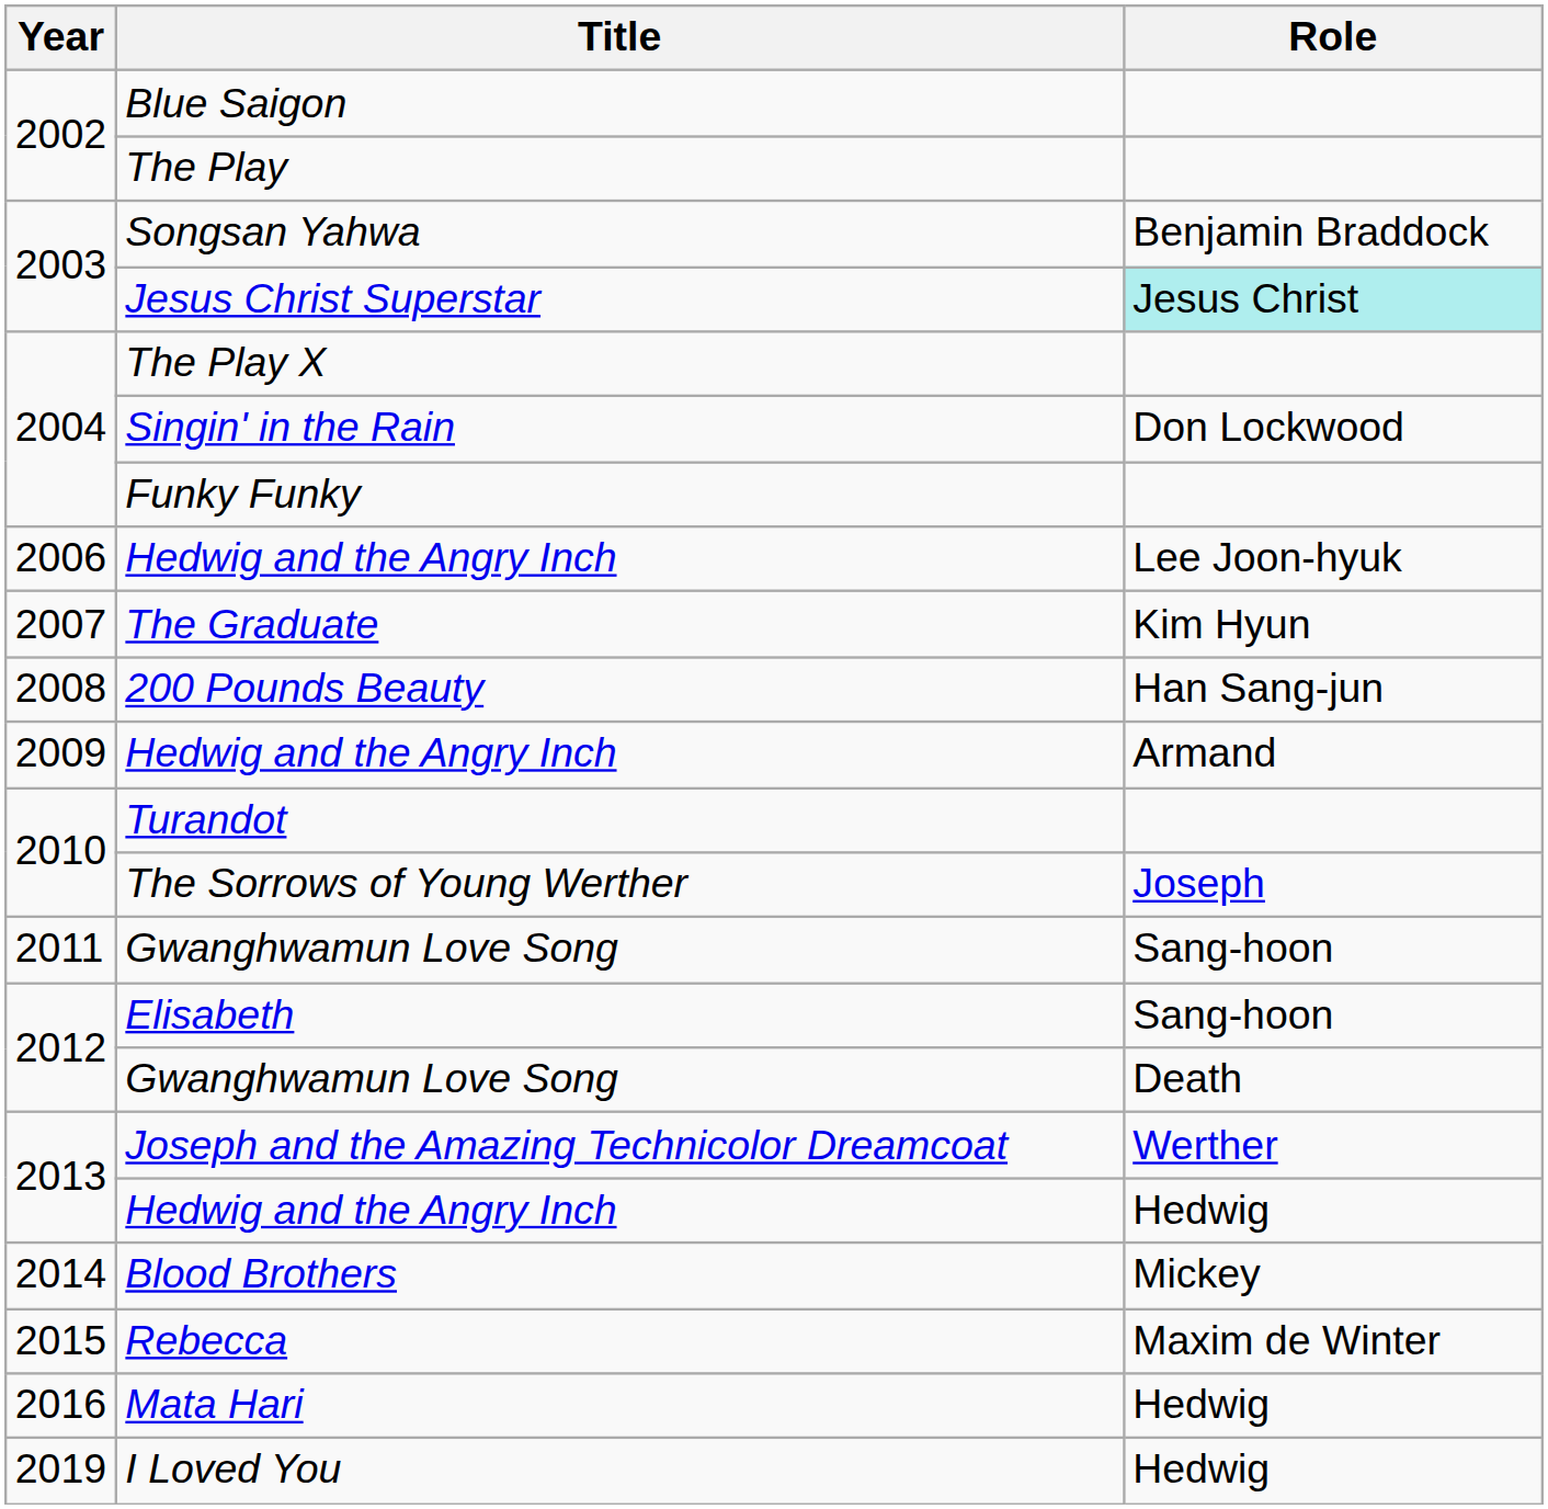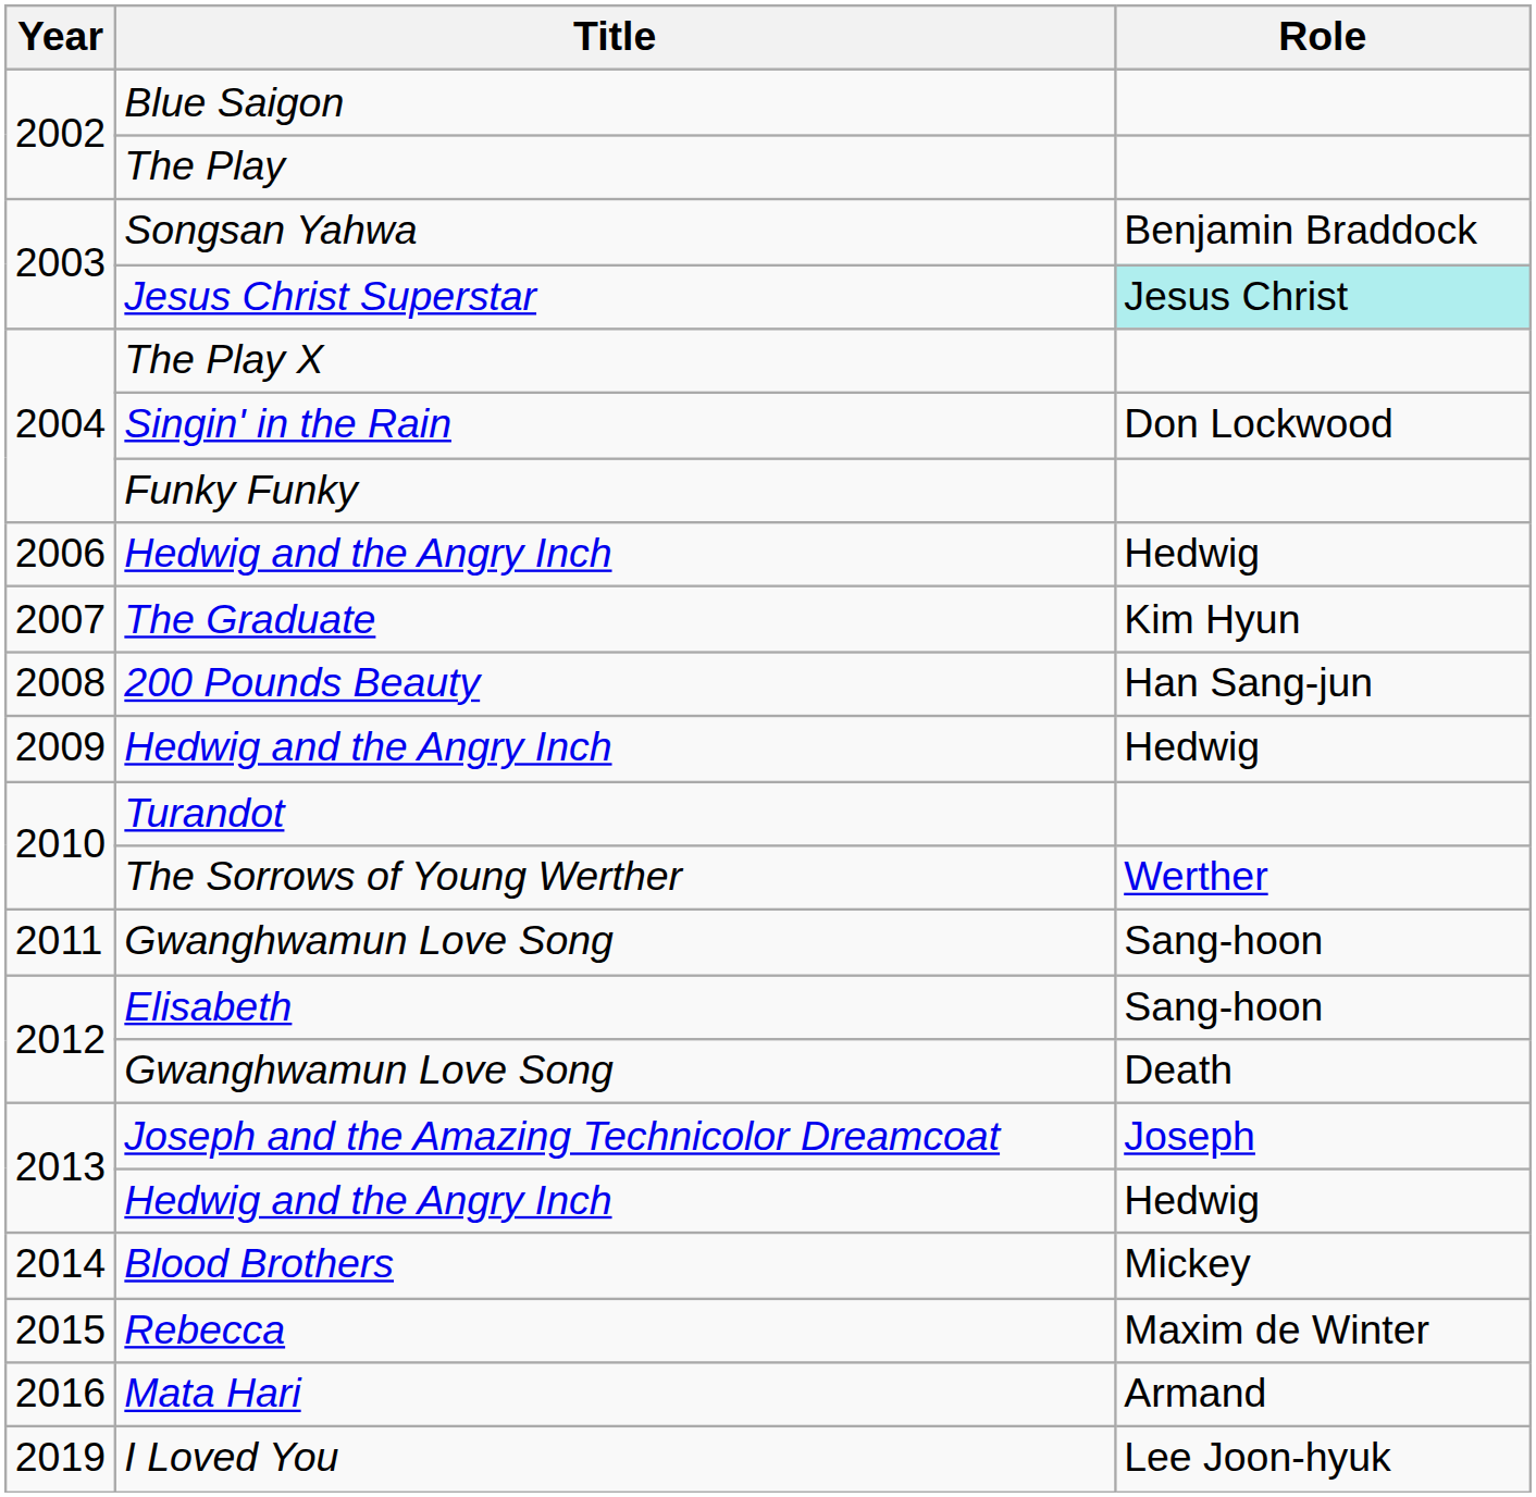 <table class="wikitable" style="width:600px">
 <tr>
 <th width=10>Year</th>
 <th>Title</th>
 <th>Role</th>
 </tr>
 <tr>
 <td rowspan=2>2002</td>
 <td><em>Blue Saigon</em></td>
 <td></td>
 </tr>
 <tr>
 <td><em>The Play</em></td>
 <td></td>
 </tr>
 <tr>
 <td rowspan=2>2003</td>
 <td><em>Songsan Yahwa</em></td>
 <td>Benjamin Braddock</td>
 </tr>
 <tr>
 <td><em><a href='#'>Jesus Christ Superstar</a></em></td>
 <td style="background: paleturquoise;">Jesus Christ</td>
 </tr>
 <tr>
 <td rowspan=3>2004</td>
 <td><em>The Play X</em></td>
 <td></td>
 </tr>
 <tr>
 <td><em><a href='#'>Singin' in the Rain</a></em></td>
 <td>Don Lockwood</td>
 </tr>
 <tr>
 <td><em>Funky Funky</em></td>
 <td></td>
 </tr>
 <tr>
 <td>2006</td>
 <td><em><a href='#'>Hedwig and the Angry Inch</a></em></td>
-<td>Lee Joon-hyuk</td>
+<td>Hedwig</td>
 </tr>
 <tr>
 <td>2007</td>
 <td><em><a href='#'>The Graduate</a></em></td>
 <td>Kim Hyun</td>
 </tr>
 <tr>
 <td>2008</td>
 <td><em><a href='#'>200 Pounds Beauty</a></em></td>
 <td>Han Sang-jun</td>
 </tr>
 <tr>
 <td>2009</td>
 <td><em><a href='#'>Hedwig and the Angry Inch</a></em></td>
-<td>Armand</td>
+<td>Hedwig</td>
 </tr>
 <tr>
 <td rowspan=2>2010</td>
 <td><em><a href='#'>Turandot</a></em></td>
 <td></td>
 </tr>
 <tr>
 <td><em>The Sorrows of Young Werther</em></td>
-<td><a href='#'>Joseph</a></td>
+<td><a href='#'>Werther</a></td>
 </tr>
 <tr>
 <td>2011</td>
 <td><em>Gwanghwamun Love Song</em></td>
 <td>Sang-hoon</td>
 </tr>
 <tr>
 <td rowspan=2>2012</td>
 <td><em><a href='#'>Elisabeth</a></em></td>
 <td>Sang-hoon</td>
 </tr>
 <tr>
 <td><em>Gwanghwamun Love Song</em></td>
 <td>Death</td>
 </tr>
 <tr>
 <td rowspan=2>2013</td>
 <td><em><a href='#'>Joseph and the Amazing Technicolor Dreamcoat</a></em></td>
-<td><a href='#'>Werther</a></td>
+<td><a href='#'>Joseph</a></td>
 </tr>
 <tr>
 <td><em><a href='#'>Hedwig and the Angry Inch</a></em></td>
 <td>Hedwig</td>
 </tr>
 <tr>
 <td>2014</td>
 <td><em><a href='#'>Blood Brothers</a></em></td>
 <td>Mickey</td>
 </tr>
 <tr>
 <td>2015</td>
 <td><em><a href='#'>Rebecca</a></em></td>
 <td>Maxim de Winter</td>
 </tr>
 <tr>
 <td>2016</td>
 <td><em><a href='#'>Mata Hari</a></em></td>
-<td>Hedwig</td>
+<td>Armand</td>
 </tr>
 <tr>
 <td>2019</td>
 <td><em>I Loved You</em></td>
-<td>Hedwig</td>
+<td>Lee Joon-hyuk</td>
 </tr>
 </table>
